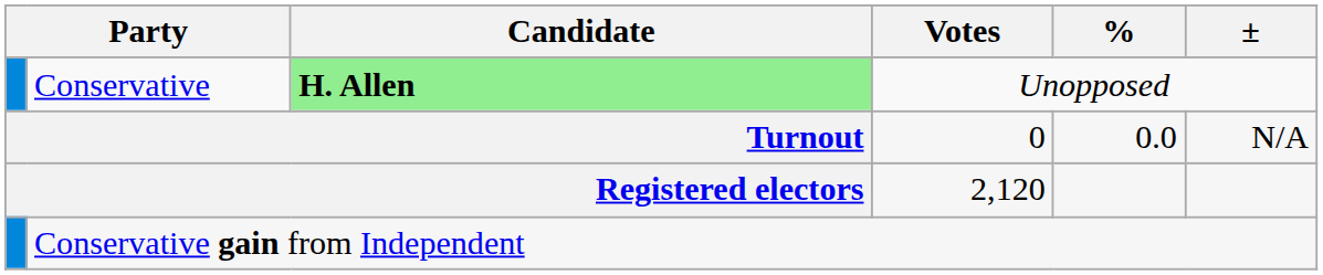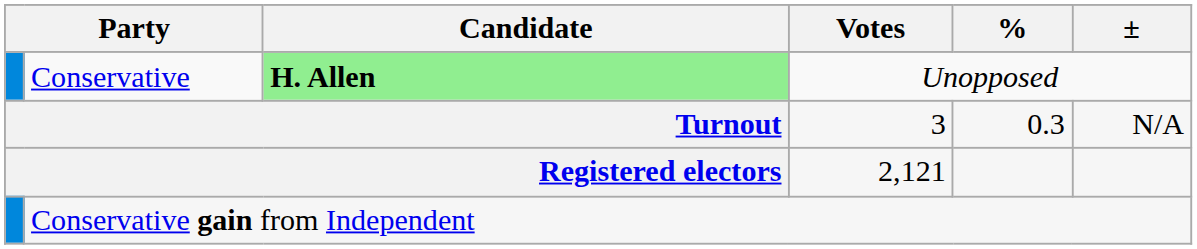 <table class=wikitable>
 <tr>
 <th scope="col" colspan="2" style="width: 130px">Party</th>
 <th scope="col" style="width: 17em">Candidate</th>
 <th scope="col" style="width: 5em">Votes</th>
 <th scope="col" style="width: 3.5em">%</th>
 <th scope="col" style="width: 3.5em">±</th>
 </tr>
 <tr>
 <td style="background:#0087DC;"></td>
 <td><a href='#'>Conservative</a></td>
 <td style="background: lightgreen;"><strong>H. Allen</strong></td>
 <td style="text-align: center; "colspan="3"><em>Unopposed</em></td>
 </tr>
 <tr style="background-color:#F6F6F6">
 <th colspan="3" style="text-align: right; margin-right: 0.5em"><a href='#'>Turnout</a></th>
-<td style="text-align: right; margin-right: 0.5em">0</td>
-<td style="text-align: right; margin-right: 0.5em">0.0</td>
+<td style="text-align: right; margin-right: 0.5em">3</td>
+<td style="text-align: right; margin-right: 0.5em">0.3</td>
 <td style="text-align: right; margin-right: 0.5em">N/A</td>
 </tr>
 <tr style="background-color:#F6F6F6;">
 <th colspan="3" style="text-align:right;"><a href='#'>Registered electors</a></th>
-<td style="text-align:right; margin-right:0.5em">2,120</td>
+<td style="text-align:right; margin-right:0.5em">2,121</td>
 <td></td>
 <td></td>
 </tr>
 <tr style="background-color:#F6F6F6">
 <td style="background:#0087DC;"></td>
 <td colspan="5"><a href='#'>Conservative</a> <strong>gain</strong> from <a href='#'>Independent</a></td>
 </tr>
 </table>
